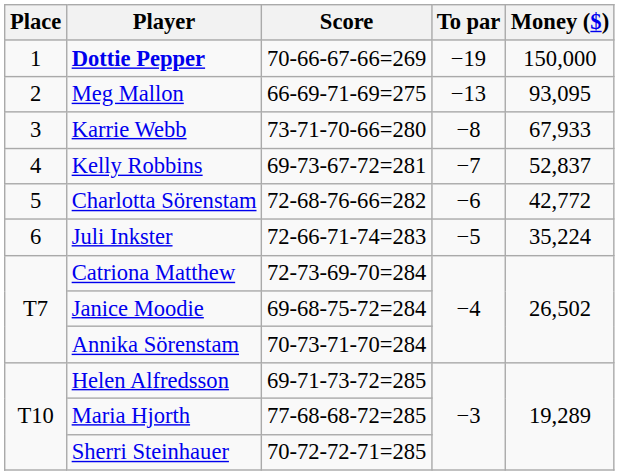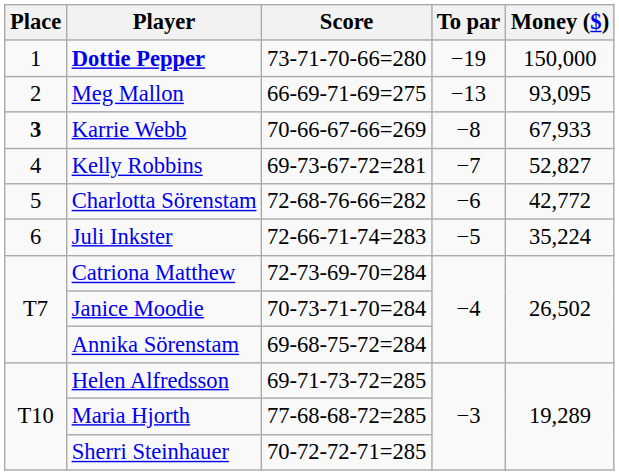 <table class="wikitable">
 <tr>
 <th>Place</th>
 <th>Player</th>
 <th>Score</th>
 <th>To par</th>
 <th>Money (<a href='#'>$</a>)</th>
 </tr>
 <tr>
 <td align=center>1</td>
 <td> <strong><a href='#'>Dottie Pepper</a></strong></td>
-<td>70-66-67-66=269</td>
+<td>73-71-70-66=280</td>
 <td align=center>−19</td>
 <td align=center>150,000</td>
 </tr>
 <tr>
 <td align=center>2</td>
 <td> <a href='#'>Meg Mallon</a></td>
 <td>66-69-71-69=275</td>
 <td align=center>−13</td>
 <td align=center>93,095</td>
 </tr>
 <tr>
-<td align=center>3</td>
+<td align=center><strong>3</strong></td>
 <td> <a href='#'>Karrie Webb</a></td>
-<td>73-71-70-66=280</td>
+<td>70-66-67-66=269</td>
 <td align=center>−8</td>
 <td align=center>67,933</td>
 </tr>
 <tr>
 <td align=center>4</td>
 <td> <a href='#'>Kelly Robbins</a></td>
 <td>69-73-67-72=281</td>
 <td align=center>−7</td>
-<td align=center>52,837</td>
+<td align=center>52,827</td>
 </tr>
 <tr>
 <td align=center>5</td>
 <td> <a href='#'>Charlotta Sörenstam</a></td>
 <td>72-68-76-66=282</td>
 <td align=center>−6</td>
 <td align=center>42,772</td>
 </tr>
 <tr>
 <td align=center>6</td>
 <td> <a href='#'>Juli Inkster</a></td>
 <td>72-66-71-74=283</td>
 <td align=center>−5</td>
 <td align=center>35,224</td>
 </tr>
 <tr>
 <td align=center rowspan=3>T7</td>
 <td> <a href='#'>Catriona Matthew</a></td>
 <td>72-73-69-70=284</td>
 <td align=center rowspan=3>−4</td>
 <td align=center rowspan=3>26,502</td>
 </tr>
 <tr>
 <td> <a href='#'>Janice Moodie</a></td>
-<td>69-68-75-72=284</td>
+<td>70-73-71-70=284</td>
 </tr>
 <tr>
 <td> <a href='#'>Annika Sörenstam</a></td>
-<td>70-73-71-70=284</td>
+<td>69-68-75-72=284</td>
 </tr>
 <tr>
 <td align=center rowspan=3>T10</td>
 <td> <a href='#'>Helen Alfredsson</a></td>
 <td>69-71-73-72=285</td>
 <td align=center rowspan=3>−3</td>
 <td align=center rowspan=3>19,289</td>
 </tr>
 <tr>
 <td> <a href='#'>Maria Hjorth</a></td>
 <td>77-68-68-72=285</td>
 </tr>
 <tr>
 <td> <a href='#'>Sherri Steinhauer</a></td>
 <td>70-72-72-71=285</td>
 </tr>
 </table>
